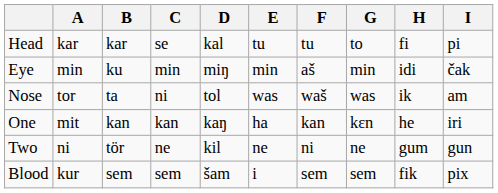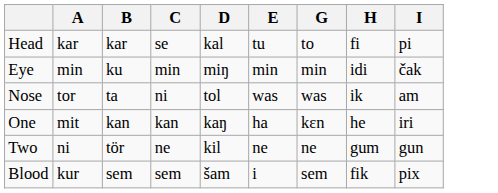 <table class="wikitable">
 <tr>
 <th width="40"></th>
 <th width="40">A</th>
 <th width="40">B</th>
 <th width="40">C</th>
 <th width="40">D</th>
 <th width="40">E</th>
-<th width="40">F</th>
 <th width="40">G</th>
 <th width="40">H</th>
 <th width="40">I</th>
 </tr>
 <tr>
 <td>Head</td>
 <td>kar</td>
 <td>kar</td>
 <td>se</td>
 <td>kal</td>
-<td>tu</td>
 <td>tu</td>
 <td>to</td>
 <td>fi</td>
 <td>pi</td>
 </tr>
 <tr>
 <td>Eye</td>
 <td>min</td>
 <td>ku</td>
 <td>min</td>
 <td>miŋ</td>
 <td>min</td>
-<td>aš</td>
 <td>min</td>
 <td>idi</td>
 <td>čak</td>
 </tr>
 <tr>
 <td>Nose</td>
 <td>tor</td>
 <td>ta</td>
 <td>ni</td>
 <td>tol</td>
 <td>was</td>
-<td>waš</td>
 <td>was</td>
 <td>ik</td>
 <td>am</td>
 </tr>
 <tr>
 <td>One</td>
 <td>mit</td>
 <td>kan</td>
 <td>kan</td>
 <td>kaŋ</td>
 <td>ha</td>
-<td>kan</td>
 <td>kεn</td>
 <td>he</td>
 <td>iri</td>
 </tr>
 <tr>
 <td>Two</td>
 <td>ni</td>
 <td>tör</td>
 <td>ne</td>
 <td>kil</td>
 <td>ne</td>
-<td>ni</td>
 <td>ne</td>
 <td>gum</td>
 <td>gun</td>
 </tr>
 <tr>
 <td>Blood</td>
 <td>kur</td>
 <td>sem</td>
 <td>sem</td>
 <td>šam</td>
 <td>i</td>
 <td>sem</td>
-<td>sem</td>
 <td>fik</td>
 <td>pix</td>
 </tr>
 </table>
